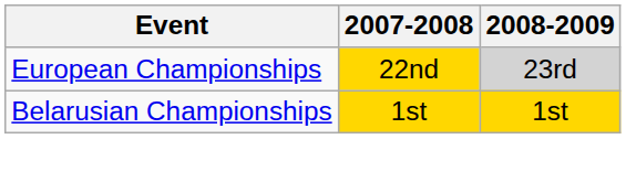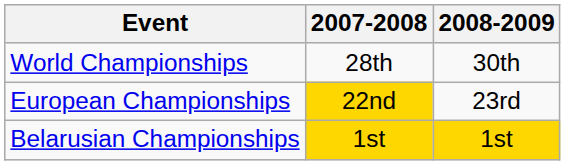 <table class="wikitable">
 <tr>
 <th>Event</th>
 <th>2007-2008</th>
 <th>2008-2009</th>
 </tr>
 <tr>
+<td><a href='#'>World Championships</a></td>
+<td align="center">28th</td>
+<td align="center">30th</td>
+</tr>
+<tr>
 <td><a href='#'>European Championships</a></td>
 <td align="center" style="background: gold;">22nd</td>
-<td align="center" style="background: lightgrey;">23rd</td>
+<td align="center">23rd</td>
 </tr>
 <tr>
 <td><a href='#'>Belarusian Championships</a></td>
 <td align="center" bgcolor="gold">1st</td>
 <td align="center" bgcolor="gold">1st</td>
 </tr>
 </table>
